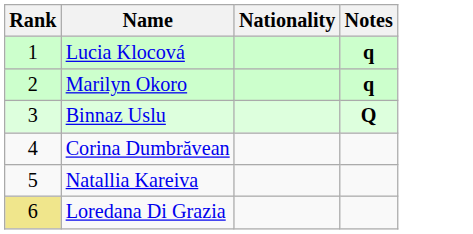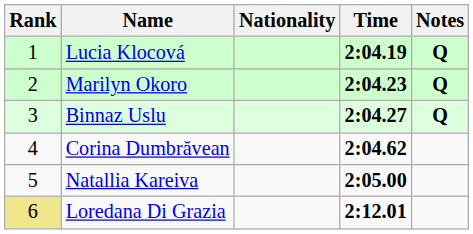 <table class="wikitable sortable" style="text-align:center">
 <tr>
 <th>Rank</th>
 <th>Name</th>
 <th>Nationality</th>
+<th>Time</th>
 <th>Notes</th>
 </tr>
 <tr bgcolor=ccffcc>
 <td>1</td>
 <td align=left><a href='#'>Lucia Klocová</a></td>
 <td align=left></td>
-<td><strong>q</strong></td>
+<td><strong>2:04.19</strong></td>
+<td><strong>Q</strong></td>
 </tr>
 <tr bgcolor=ccffcc>
 <td>2</td>
 <td align=left><a href='#'>Marilyn Okoro</a></td>
 <td align=left></td>
-<td><strong>q</strong></td>
+<td><strong>2:04.23</strong></td>
+<td><strong>Q</strong></td>
 </tr>
 <tr bgcolor=ddffdd>
 <td>3</td>
 <td align=left><a href='#'>Binnaz Uslu</a></td>
 <td align=left></td>
+<td><strong>2:04.27</strong></td>
 <td><strong>Q</strong></td>
 </tr>
 <tr>
 <td>4</td>
 <td align=left><a href='#'>Corina Dumbrăvean</a></td>
 <td align=left></td>
+<td><strong>2:04.62</strong></td>
 <td></td>
 </tr>
 <tr>
 <td>5</td>
 <td align=left><a href='#'>Natallia Kareiva</a></td>
 <td align=left></td>
+<td><strong>2:05.00</strong></td>
 <td></td>
 </tr>
 <tr>
 <td style="background: khaki;">6</td>
 <td align=left><a href='#'>Loredana Di Grazia</a></td>
 <td align=left></td>
+<td><strong>2:12.01</strong></td>
 <td></td>
 </tr>
 </table>
